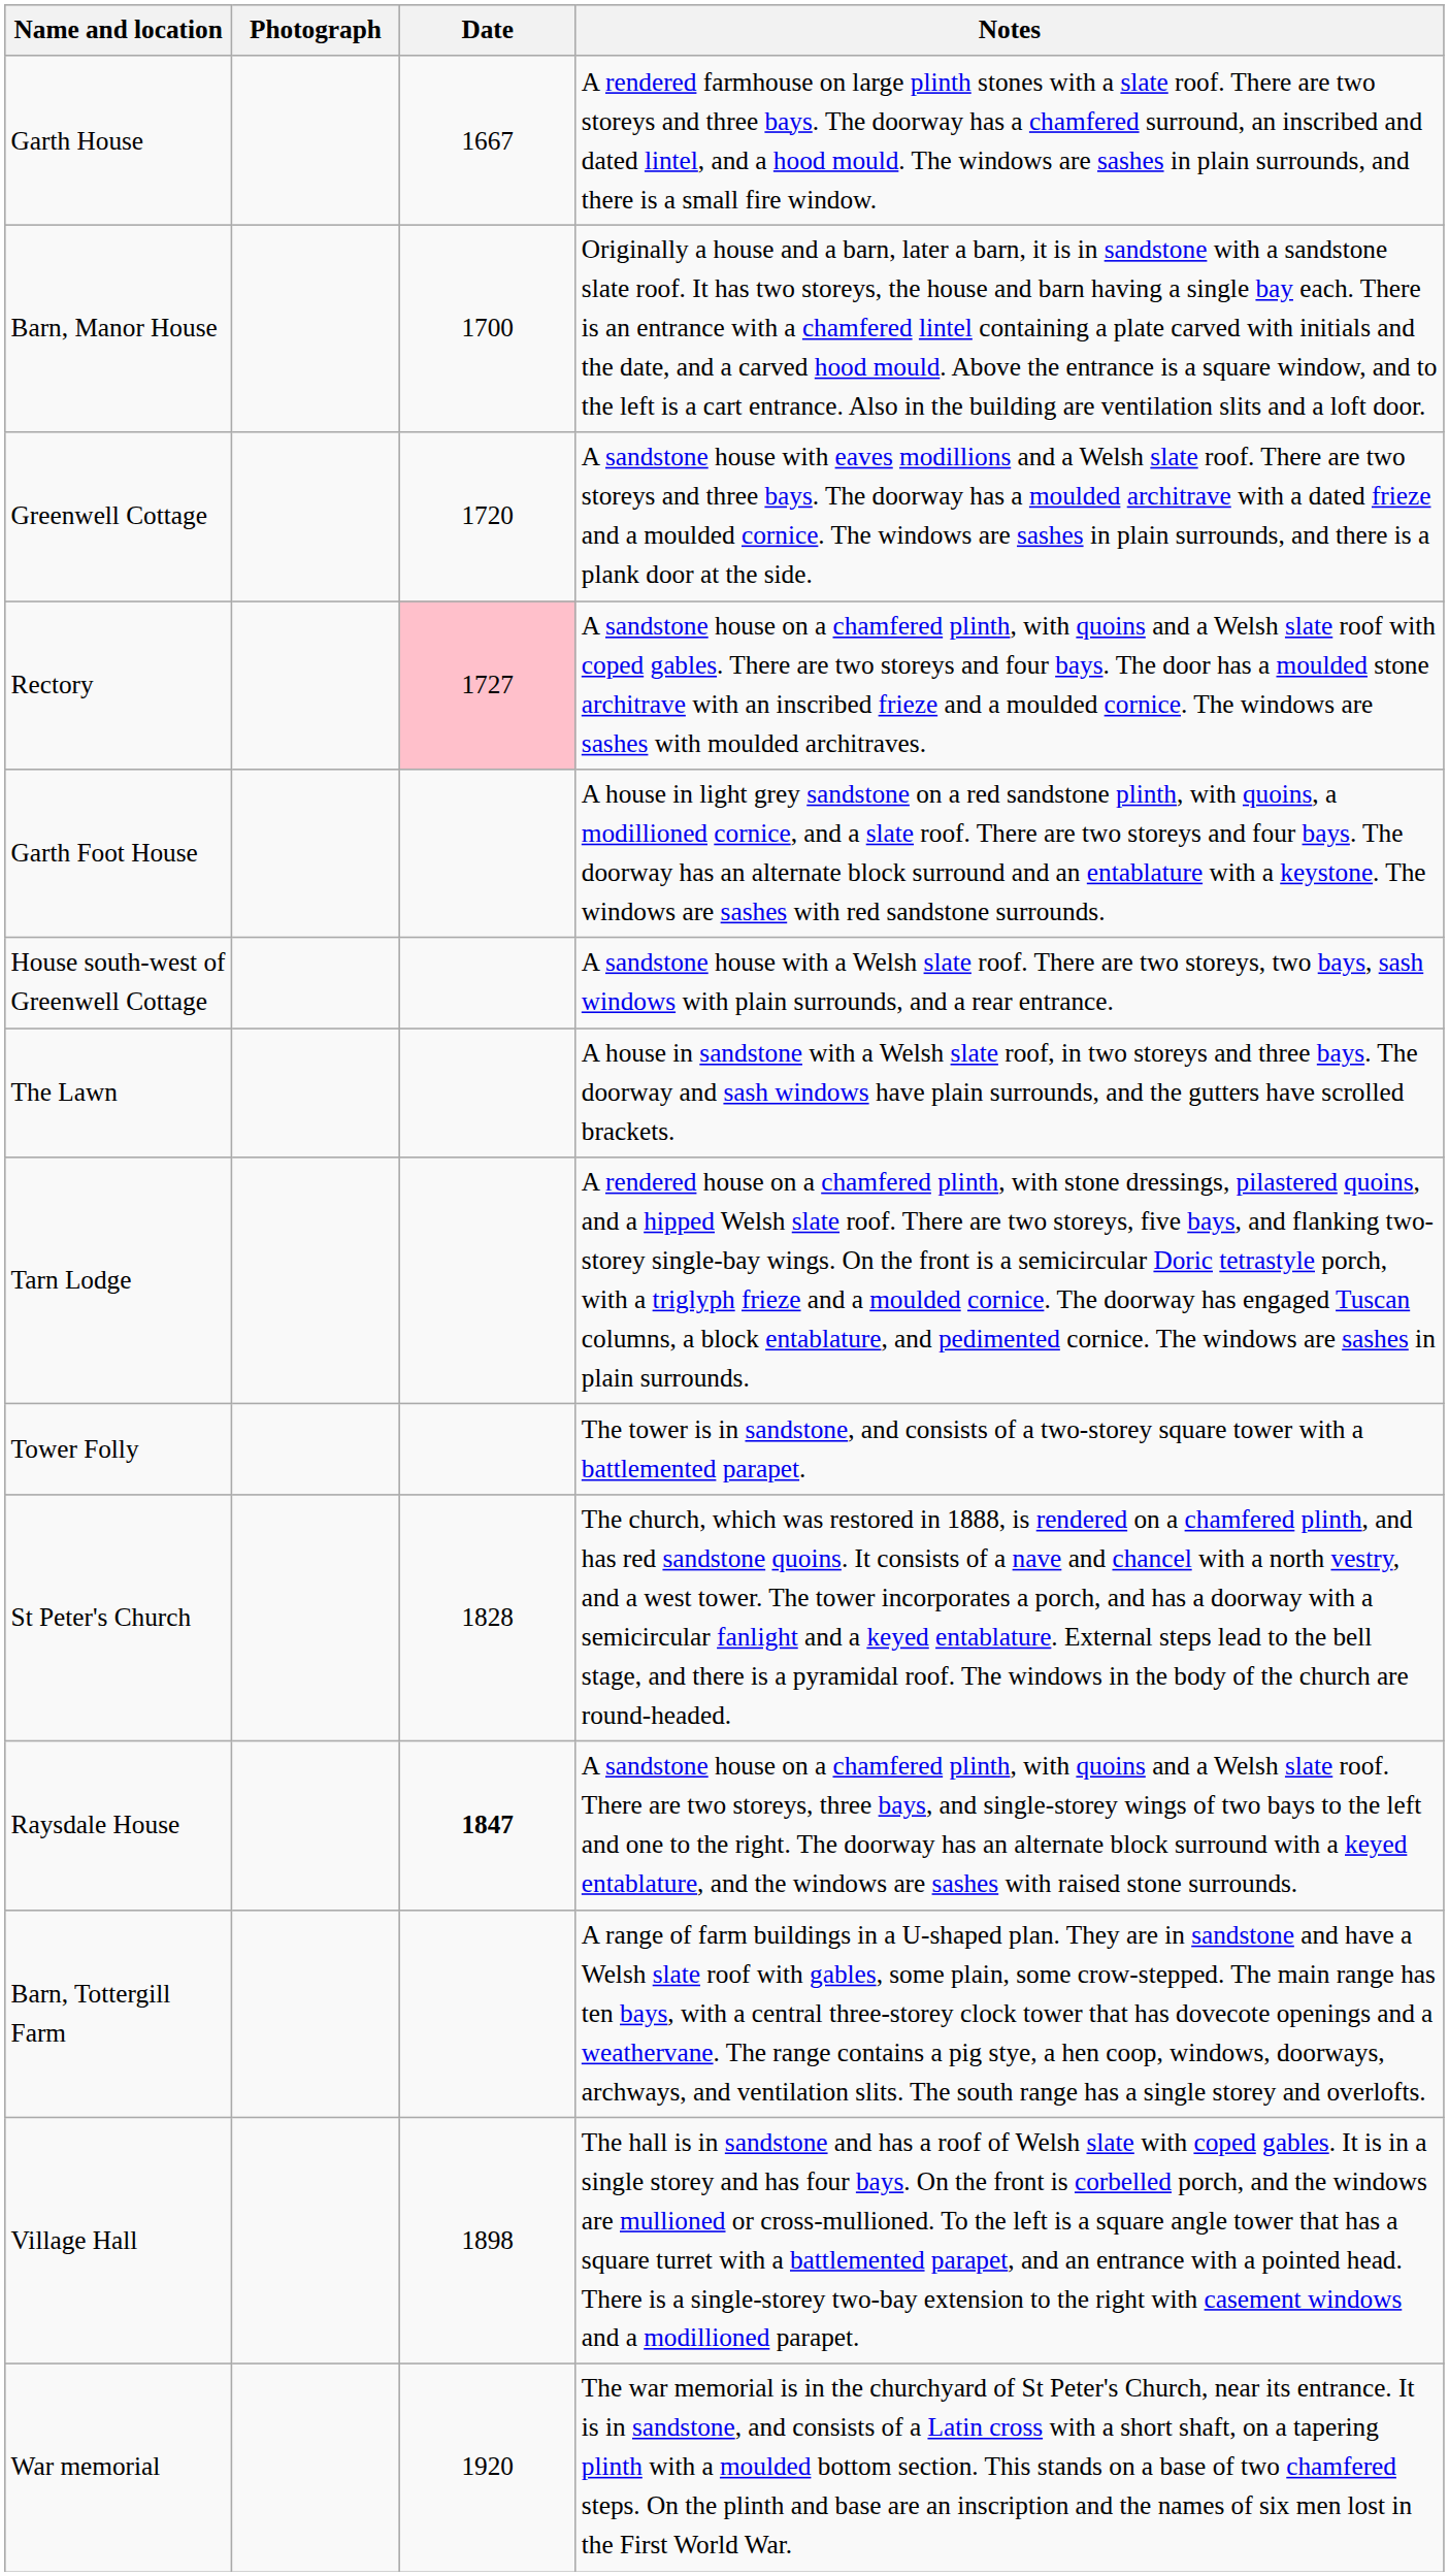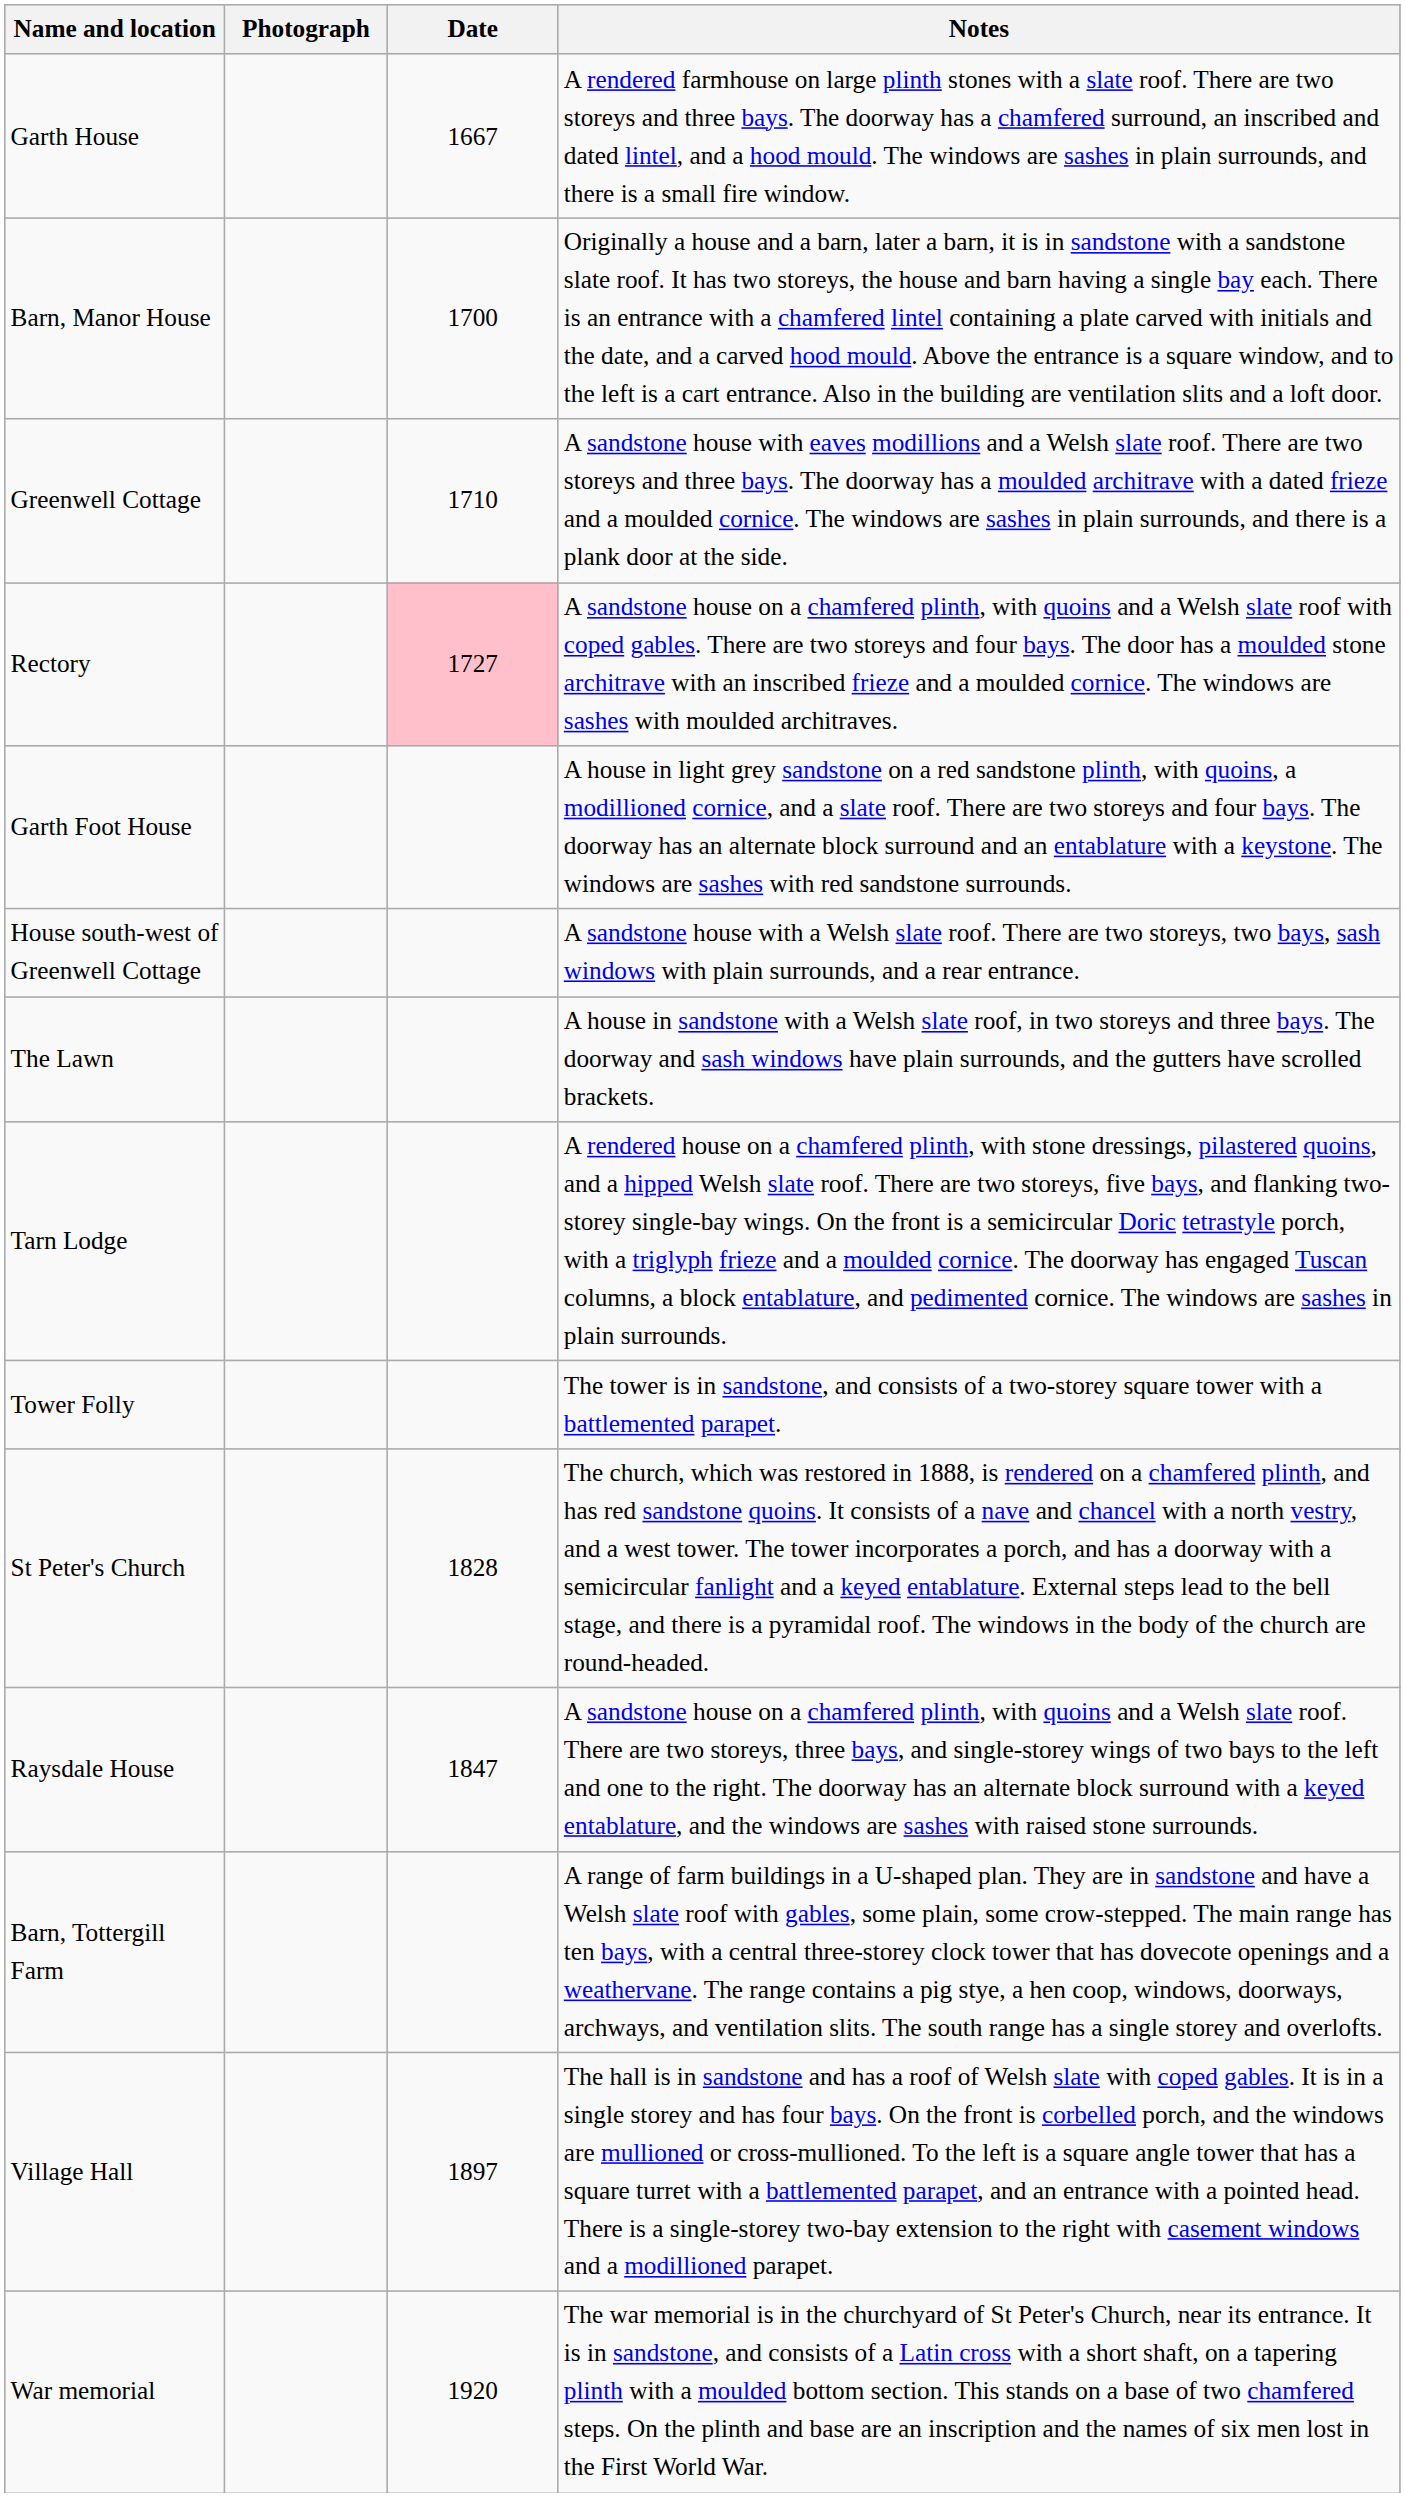 <table class="wikitable sortable plainrowheaders" style="width:100%;border:0px;text-align:left;line-height:150%;">
 <tr>
 <th scope="col"  style="width:150px">Name and location</th>
 <th scope="col"  style="width:100px" class="unsortable">Photograph</th>
 <th scope="col"  style="width:120px">Date</th>
 <th scope="col"  style="width:650px" class="unsortable">Notes</th>
 </tr>
 <tr>
 <td>Garth House<br><small></small></td>
 <td></td>
 <td align="center">1667</td>
 <td>A <a href='#'>rendered</a> farmhouse on large <a href='#'>plinth</a> stones with a <a href='#'>slate</a> roof.  There are two storeys and three <a href='#'>bays</a>.  The doorway has a <a href='#'>chamfered</a> surround, an inscribed and dated <a href='#'>lintel</a>, and a <a href='#'>hood mould</a>.  The windows are <a href='#'>sashes</a> in plain surrounds, and there is a small fire window.</td>
 </tr>
 <tr>
 <td>Barn, Manor House<br><small></small></td>
 <td></td>
 <td align="center">1700</td>
 <td>Originally a house and a barn, later a barn, it is in <a href='#'>sandstone</a> with a sandstone slate roof.  It has two storeys, the house and barn having a single <a href='#'>bay</a> each.  There is an entrance with a <a href='#'>chamfered</a> <a href='#'>lintel</a> containing a plate carved with initials and the date, and a carved <a href='#'>hood mould</a>.  Above the entrance is a square window, and to the left is a cart entrance.  Also in the building are ventilation slits and a loft door.</td>
 </tr>
 <tr>
 <td>Greenwell Cottage<br><small></small></td>
 <td></td>
-<td align="center">1720</td>
+<td align="center">1710</td>
 <td>A <a href='#'>sandstone</a> house with <a href='#'>eaves</a> <a href='#'>modillions</a> and a Welsh <a href='#'>slate</a> roof.  There are two storeys and three <a href='#'>bays</a>.  The doorway has a <a href='#'>moulded</a> <a href='#'>architrave</a> with a dated <a href='#'>frieze</a> and a moulded <a href='#'>cornice</a>.  The windows are <a href='#'>sashes</a> in plain surrounds, and there is a plank door at the side.</td>
 </tr>
 <tr>
 <td>Rectory<br><small></small></td>
 <td></td>
 <td align="center" style="background: pink;">1727</td>
 <td>A <a href='#'>sandstone</a> house on a <a href='#'>chamfered</a> <a href='#'>plinth</a>, with <a href='#'>quoins</a> and a Welsh <a href='#'>slate</a> roof with <a href='#'>coped</a> <a href='#'>gables</a>.  There are two storeys and four <a href='#'>bays</a>.  The door has a <a href='#'>moulded</a> stone <a href='#'>architrave</a> with an inscribed <a href='#'>frieze</a> and a moulded <a href='#'>cornice</a>.  The windows are <a href='#'>sashes</a> with moulded architraves.</td>
 </tr>
 <tr>
 <td>Garth Foot House<br><small></small></td>
 <td></td>
 <td align="center"></td>
 <td>A house in light grey <a href='#'>sandstone</a> on a red sandstone <a href='#'>plinth</a>, with <a href='#'>quoins</a>, a <a href='#'>modillioned</a> <a href='#'>cornice</a>, and a <a href='#'>slate</a> roof.  There are two storeys and four <a href='#'>bays</a>.  The doorway has an alternate block surround and an <a href='#'>entablature</a> with a <a href='#'>keystone</a>.  The windows are <a href='#'>sashes</a> with red sandstone surrounds.</td>
 </tr>
 <tr>
 <td>House south-west of Greenwell Cottage<br><small></small></td>
 <td></td>
 <td align="center"></td>
 <td>A <a href='#'>sandstone</a> house with a Welsh <a href='#'>slate</a> roof.  There are two storeys, two <a href='#'>bays</a>, <a href='#'>sash windows</a> with plain surrounds, and a rear entrance.</td>
 </tr>
 <tr>
 <td>The Lawn<br><small></small></td>
 <td></td>
 <td align="center"></td>
 <td>A house in <a href='#'>sandstone</a> with a Welsh <a href='#'>slate</a> roof, in two storeys and three <a href='#'>bays</a>.  The doorway and <a href='#'>sash windows</a> have plain surrounds, and the gutters have scrolled brackets.</td>
 </tr>
 <tr>
 <td>Tarn Lodge<br><small></small></td>
 <td></td>
 <td align="center"></td>
 <td>A <a href='#'>rendered</a> house on a <a href='#'>chamfered</a> <a href='#'>plinth</a>, with stone dressings, <a href='#'>pilastered</a> <a href='#'>quoins</a>, and a <a href='#'>hipped</a> Welsh <a href='#'>slate</a> roof.  There are two storeys, five <a href='#'>bays</a>, and flanking two-storey single-bay wings.  On the front is a semicircular <a href='#'>Doric</a> <a href='#'>tetrastyle</a> porch, with a <a href='#'>triglyph</a> <a href='#'>frieze</a> and a <a href='#'>moulded</a> <a href='#'>cornice</a>.  The doorway has engaged <a href='#'>Tuscan</a> columns, a block <a href='#'>entablature</a>, and <a href='#'>pedimented</a> cornice.  The windows are <a href='#'>sashes</a> in plain surrounds.</td>
 </tr>
 <tr>
 <td>Tower Folly<br><small></small></td>
 <td></td>
 <td align="center"></td>
 <td>The tower is in <a href='#'>sandstone</a>, and consists of a two-storey square tower with a <a href='#'>battlemented</a> <a href='#'>parapet</a>.</td>
 </tr>
 <tr>
 <td>St Peter's Church<br><small></small></td>
 <td></td>
 <td align="center">1828</td>
 <td>The church, which was restored in 1888, is <a href='#'>rendered</a> on a <a href='#'>chamfered</a> <a href='#'>plinth</a>, and has red <a href='#'>sandstone</a> <a href='#'>quoins</a>.  It consists of a <a href='#'>nave</a> and <a href='#'>chancel</a> with a north <a href='#'>vestry</a>, and a west tower.  The tower incorporates a porch, and has a doorway with a semicircular <a href='#'>fanlight</a> and a <a href='#'>keyed</a> <a href='#'>entablature</a>.  External steps lead to the bell stage, and there is a pyramidal roof.  The windows in the body of the church are round-headed.</td>
 </tr>
 <tr>
 <td>Raysdale House<br><small></small></td>
 <td></td>
-<td align="center"><strong>1847</strong></td>
+<td align="center">1847</td>
 <td>A <a href='#'>sandstone</a> house on a <a href='#'>chamfered</a> <a href='#'>plinth</a>, with <a href='#'>quoins</a> and a Welsh <a href='#'>slate</a> roof.  There are two storeys, three <a href='#'>bays</a>, and single-storey wings of two bays to the left and one to the right.  The doorway has an alternate block surround with a <a href='#'>keyed</a> <a href='#'>entablature</a>, and the windows are <a href='#'>sashes</a> with raised stone surrounds.</td>
 </tr>
 <tr>
 <td>Barn, Tottergill Farm<br><small></small></td>
 <td></td>
 <td align="center"></td>
 <td>A range of farm buildings in a U-shaped plan.  They are in <a href='#'>sandstone</a> and have a Welsh <a href='#'>slate</a> roof with <a href='#'>gables</a>, some plain, some crow-stepped.  The main range has ten <a href='#'>bays</a>, with a central three-storey clock tower that has dovecote openings and a <a href='#'>weathervane</a>.  The range contains a pig stye, a hen coop, windows, doorways, archways, and ventilation slits.  The south range has a single storey and overlofts.</td>
 </tr>
 <tr>
 <td>Village Hall<br><small></small></td>
 <td></td>
-<td align="center">1898</td>
+<td align="center">1897</td>
 <td>The hall is in <a href='#'>sandstone</a> and has a roof of Welsh <a href='#'>slate</a> with <a href='#'>coped</a> <a href='#'>gables</a>.  It is in a single storey and has four <a href='#'>bays</a>.  On the front is <a href='#'>corbelled</a> porch, and the windows are <a href='#'>mullioned</a> or cross-mullioned.  To the left is a square angle tower that has a square turret with a <a href='#'>battlemented</a> <a href='#'>parapet</a>, and an entrance with a pointed head.  There is a single-storey two-bay extension to the right with <a href='#'>casement windows</a> and a <a href='#'>modillioned</a> parapet.</td>
 </tr>
 <tr>
 <td>War memorial<br><small></small></td>
 <td></td>
 <td align="center">1920</td>
 <td>The war memorial is in the churchyard of St Peter's Church, near its entrance.  It is in <a href='#'>sandstone</a>, and consists of a <a href='#'>Latin cross</a> with a short shaft, on a tapering <a href='#'>plinth</a> with a <a href='#'>moulded</a> bottom section.  This stands on a base of two <a href='#'>chamfered</a> steps.  On the plinth and base are an inscription and the names of six men lost in the First World War.</td>
 </tr>
 <tr>
 </tr>
 </table>
